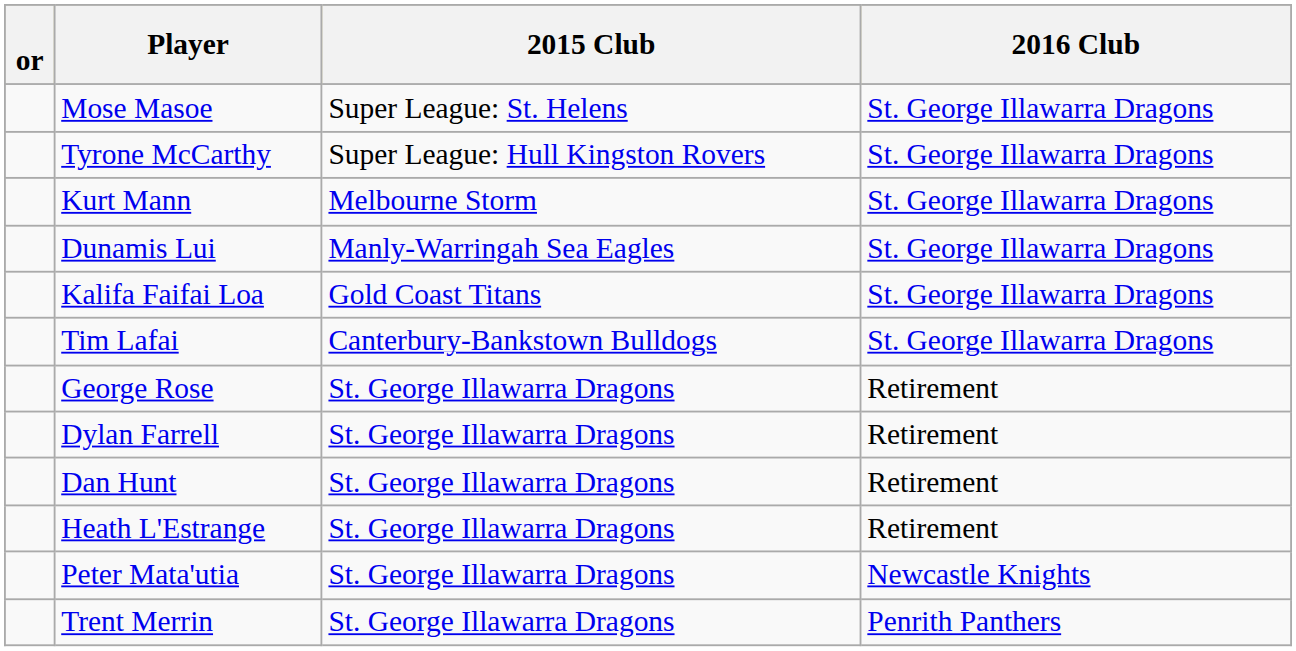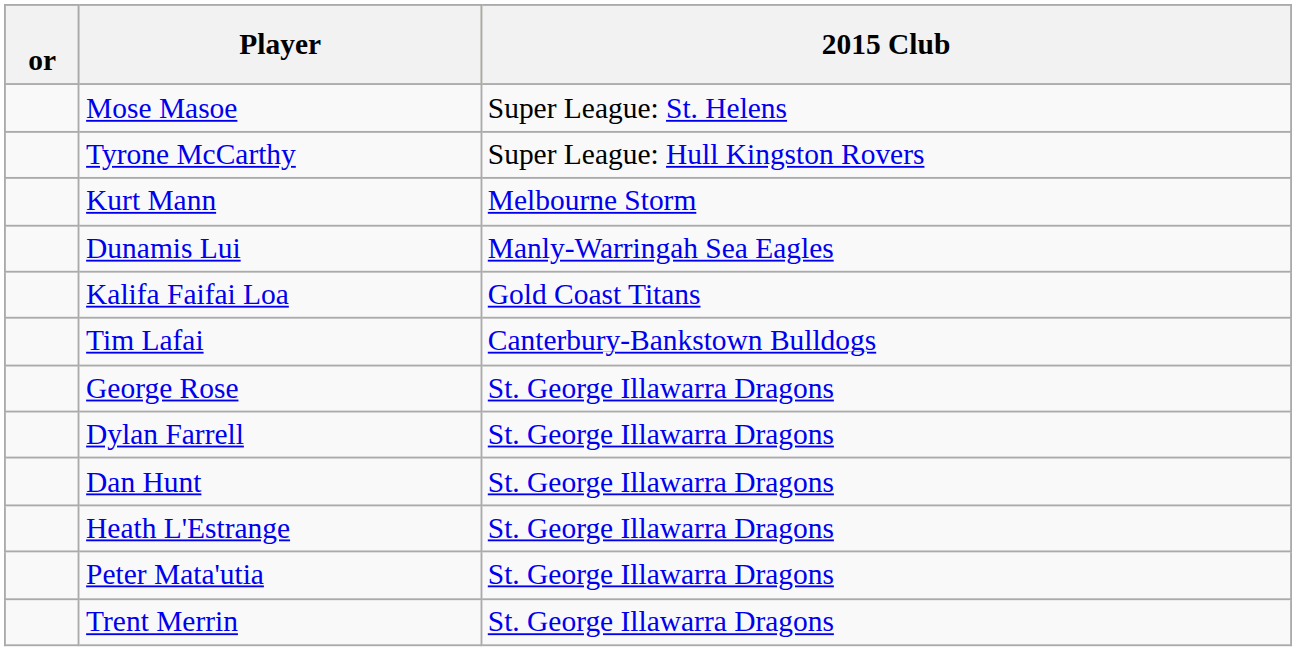 <table class="wikitable sortable" style="width:700px;">
 <tr bgcolor=#bdb76b>
 <th> <br> or <br> </th>
 <th>Player</th>
 <th>2015 Club</th>
-<th>2016 Club</th>
 </tr>
 <tr>
 <td></td>
 <td data-sort-value="Masoe, Mose"><a href='#'>Mose Masoe</a></td>
 <td> Super League: <a href='#'>St. Helens</a></td>
-<td> <a href='#'>St. George Illawarra Dragons</a></td>
 </tr>
 <tr>
 <td></td>
 <td data-sort-value="McCarthy, Tyrone"><a href='#'>Tyrone McCarthy</a></td>
 <td> Super League: <a href='#'>Hull Kingston Rovers</a></td>
-<td> <a href='#'>St. George Illawarra Dragons</a></td>
 </tr>
 <tr>
 <td></td>
 <td data-sort-value="Mann, Kurt"><a href='#'>Kurt Mann</a></td>
 <td> <a href='#'>Melbourne Storm</a></td>
-<td> <a href='#'>St. George Illawarra Dragons</a></td>
 </tr>
 <tr>
 <td></td>
 <td data-sort-value="Lui, Dunamis"><a href='#'>Dunamis Lui</a></td>
 <td> <a href='#'>Manly-Warringah Sea Eagles</a></td>
-<td> <a href='#'>St. George Illawarra Dragons</a></td>
 </tr>
 <tr>
 <td></td>
 <td data-sort-value="Faifai Loa, Kalifa"><a href='#'>Kalifa Faifai Loa</a></td>
 <td> <a href='#'>Gold Coast Titans</a></td>
-<td> <a href='#'>St. George Illawarra Dragons</a></td>
 </tr>
 <tr>
 <td></td>
 <td data-sort-value="Lafai, Tim"><a href='#'>Tim Lafai</a></td>
 <td> <a href='#'>Canterbury-Bankstown Bulldogs</a></td>
-<td> <a href='#'>St. George Illawarra Dragons</a></td>
 </tr>
 <tr>
 <td></td>
 <td data-sort-value="Rose, George"><a href='#'>George Rose</a></td>
 <td> <a href='#'>St. George Illawarra Dragons</a></td>
-<td>Retirement</td>
 </tr>
 <tr>
 <td></td>
 <td data-sort-value="Farrell, Dylan"><a href='#'>Dylan Farrell</a></td>
 <td> <a href='#'>St. George Illawarra Dragons</a></td>
-<td>Retirement</td>
 </tr>
 <tr>
 <td></td>
 <td data-sort-value="Hunt, Dan"><a href='#'>Dan Hunt</a></td>
 <td> <a href='#'>St. George Illawarra Dragons</a></td>
-<td>Retirement</td>
 </tr>
 <tr>
 <td></td>
 <td data-sort-value="Lestrange, Heath"><a href='#'>Heath L'Estrange</a></td>
 <td> <a href='#'>St. George Illawarra Dragons</a></td>
-<td>Retirement</td>
 </tr>
 <tr>
 <td></td>
 <td data-sort-value="Mata'utia, Peter"><a href='#'>Peter Mata'utia</a></td>
 <td> <a href='#'>St. George Illawarra Dragons</a></td>
-<td> <a href='#'>Newcastle Knights</a></td>
 </tr>
 <tr>
 <td></td>
 <td data-sort-value="Merrin, Trent"><a href='#'>Trent Merrin</a></td>
 <td> <a href='#'>St. George Illawarra Dragons</a></td>
-<td> <a href='#'>Penrith Panthers</a></td>
 </tr>
 </table>
